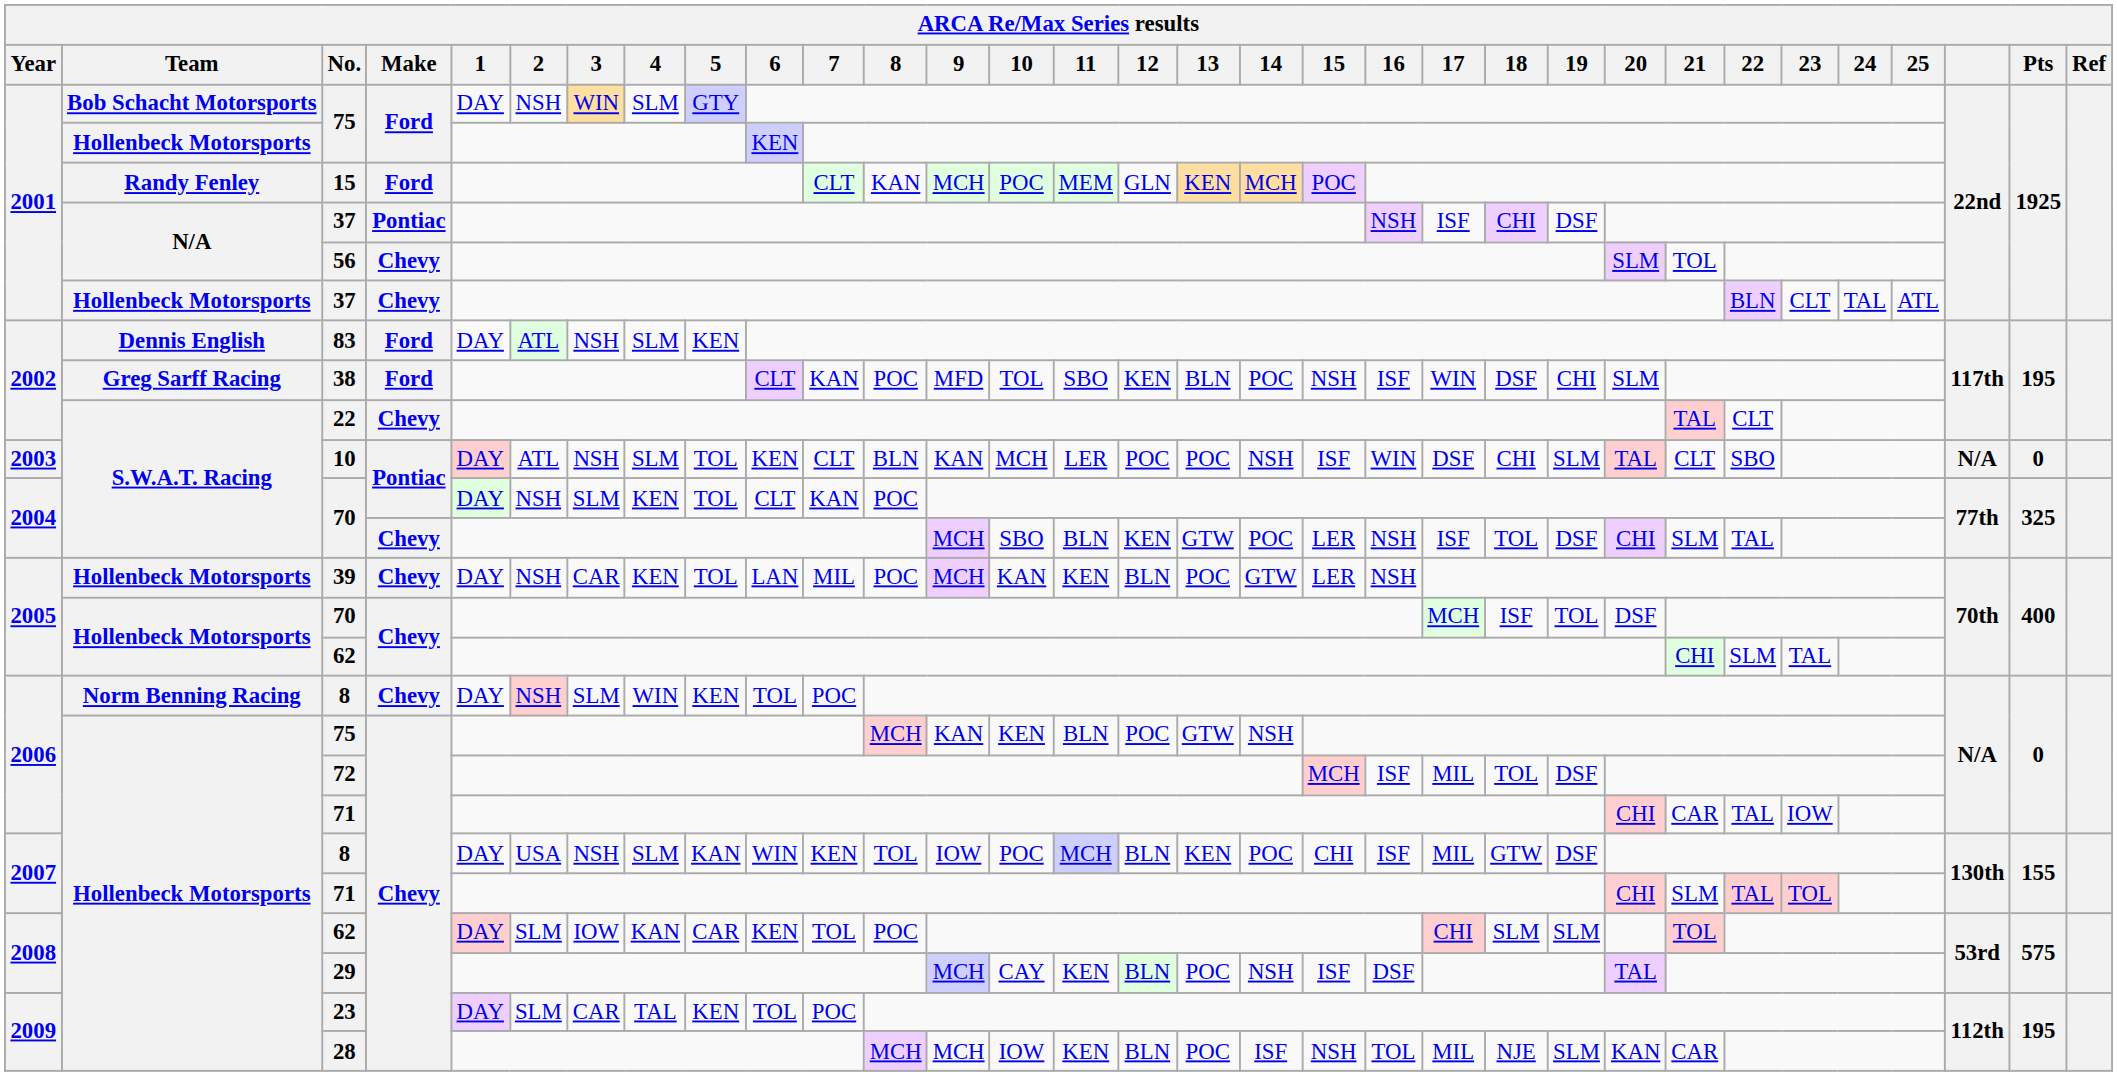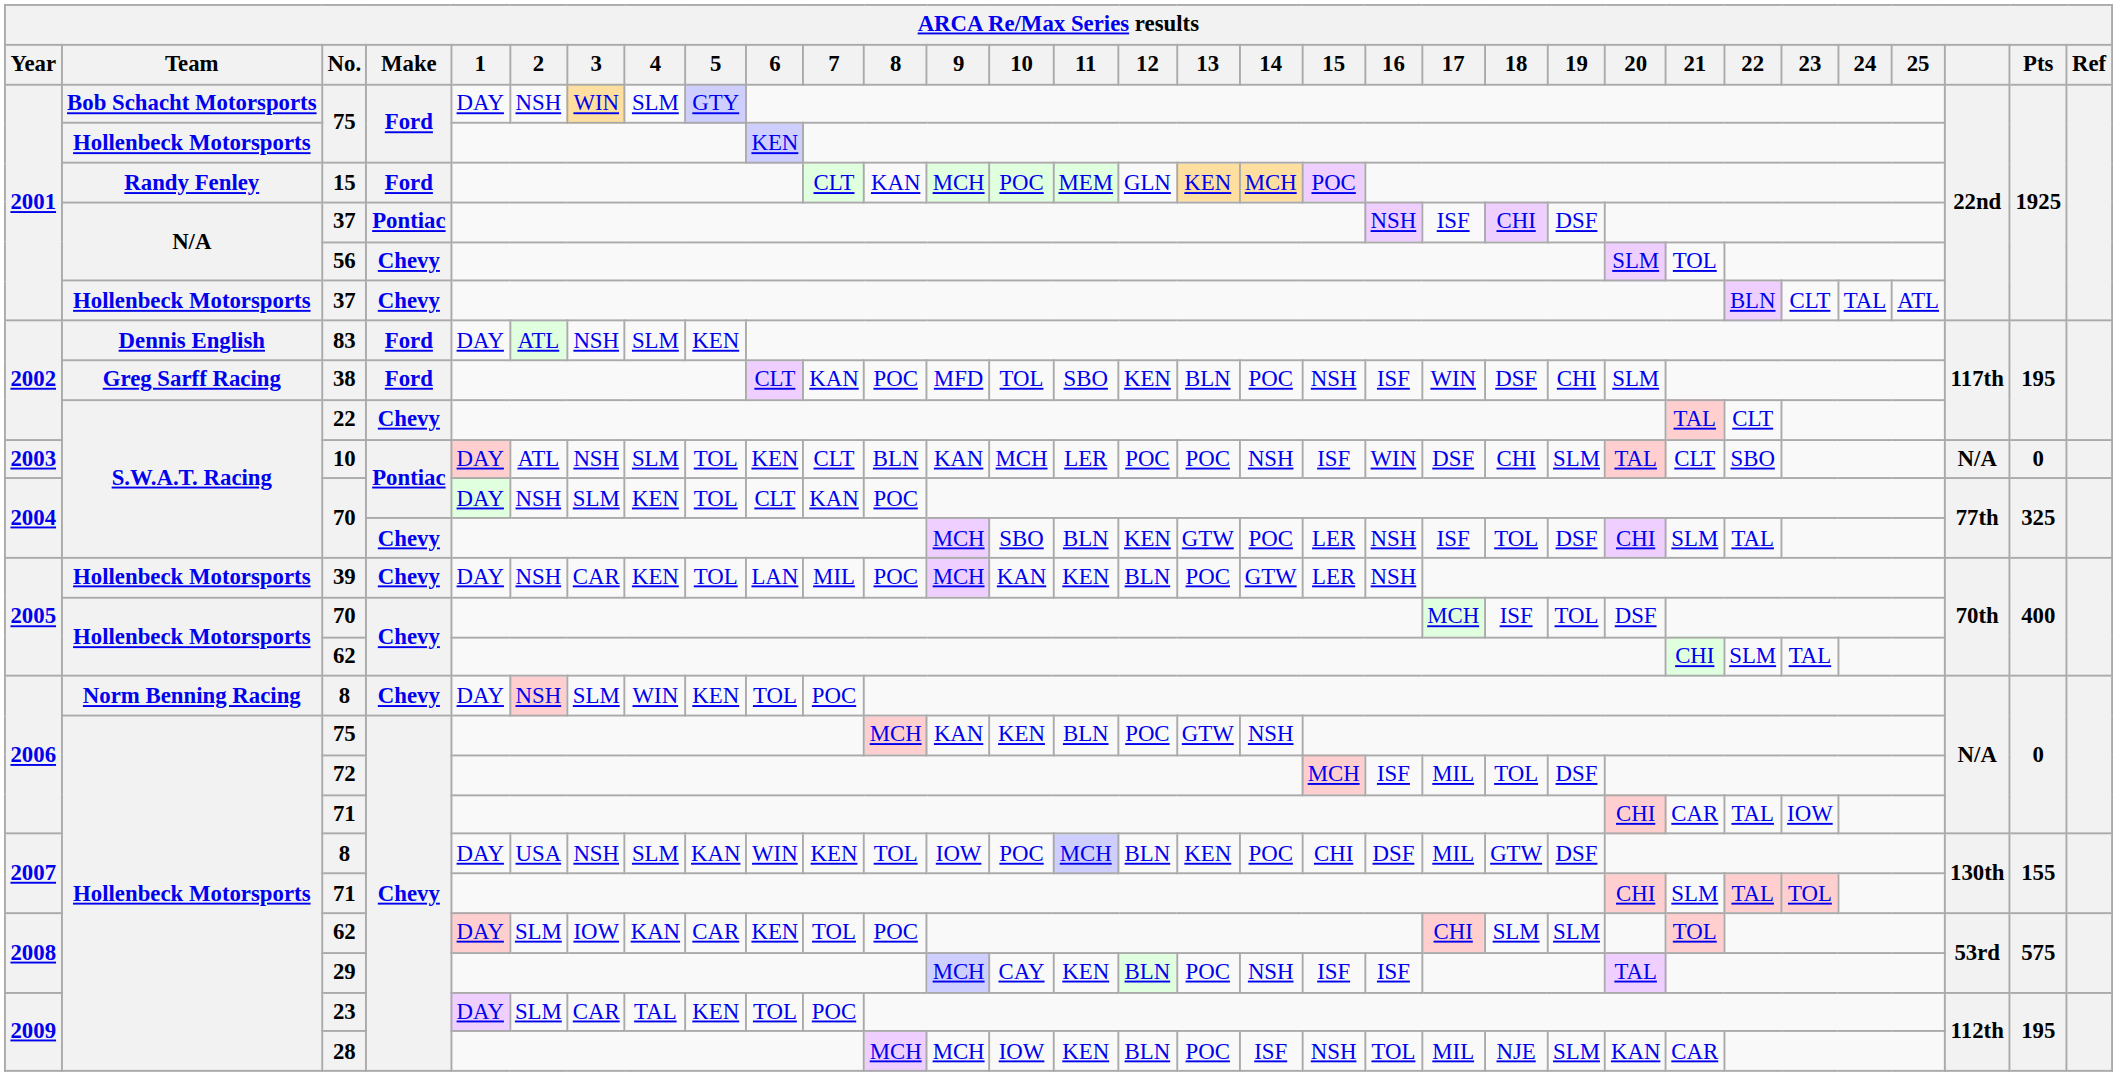 <table class="wikitable" style="text-align:center; font-size:75%">
 <tr>
 <th colspan=32><a href='#'>ARCA Re/Max Series</a> results</th>
 </tr>
 <tr>
 <th>Year</th>
 <th>Team</th>
 <th>No.</th>
 <th>Make</th>
 <th>1</th>
 <th>2</th>
 <th>3</th>
 <th>4</th>
 <th>5</th>
 <th>6</th>
 <th>7</th>
 <th>8</th>
 <th>9</th>
 <th>10</th>
 <th>11</th>
 <th>12</th>
 <th>13</th>
 <th>14</th>
 <th>15</th>
 <th>16</th>
 <th>17</th>
 <th>18</th>
 <th>19</th>
 <th>20</th>
 <th>21</th>
 <th>22</th>
 <th>23</th>
 <th>24</th>
 <th>25</th>
 <th></th>
 <th>Pts</th>
 <th>Ref</th>
 </tr>
 <tr>
 <th rowspan=6><a href='#'>2001</a></th>
 <th><a href='#'>Bob Schacht Motorsports</a></th>
 <th rowspan=2>75</th>
 <th rowspan=2><a href='#'>Ford</a></th>
 <td><a href='#'>DAY</a></td>
 <td><a href='#'>NSH</a></td>
 <td style="background:#FFDF9F;"><a href='#'>WIN</a><br></td>
 <td><a href='#'>SLM</a></td>
 <td style="background:#CFCFFF;"><a href='#'>GTY</a><br></td>
 <td colspan=20></td>
 <th rowspan=6>22nd</th>
 <th rowspan=6>1925</th>
 <th rowspan=6></th>
 </tr>
 <tr>
 <th><a href='#'>Hollenbeck Motorsports</a></th>
 <td colspan=5></td>
 <td style="background:#CFCFFF;"><a href='#'>KEN</a><br></td>
 <td colspan=19></td>
 </tr>
 <tr>
 <th><a href='#'>Randy Fenley</a></th>
 <th>15</th>
 <th><a href='#'>Ford</a></th>
 <td colspan=6></td>
 <td style="background:#DFFFDF;"><a href='#'>CLT</a><br></td>
 <td><a href='#'>KAN</a></td>
 <td style="background:#DFFFDF;"><a href='#'>MCH</a><br></td>
 <td style="background:#DFFFDF;"><a href='#'>POC</a><br></td>
 <td style="background:#DFFFDF;"><a href='#'>MEM</a><br></td>
 <td><a href='#'>GLN</a></td>
 <td style="background:#FFDF9F;"><a href='#'>KEN</a><br></td>
 <td style="background:#FFDF9F;"><a href='#'>MCH</a><br></td>
 <td style="background:#EFCFFF;"><a href='#'>POC</a><br></td>
 <td colspan=10></td>
 </tr>
 <tr>
 <th rowspan=2>N/A</th>
 <th>37</th>
 <th><a href='#'>Pontiac</a></th>
 <td colspan=15></td>
 <td style="background:#EFCFFF;"><a href='#'>NSH</a><br></td>
 <td><a href='#'>ISF</a></td>
 <td style="background:#EFCFFF;"><a href='#'>CHI</a><br></td>
 <td><a href='#'>DSF</a></td>
 <td colspan=6></td>
 </tr>
 <tr>
 <th>56</th>
 <th><a href='#'>Chevy</a></th>
 <td colspan=19></td>
 <td style="background:#EFCFFF;"><a href='#'>SLM</a><br></td>
 <td><a href='#'>TOL</a></td>
 <td colspan=4></td>
 </tr>
 <tr>
 <th><a href='#'>Hollenbeck Motorsports</a></th>
 <th>37</th>
 <th><a href='#'>Chevy</a></th>
 <td colspan=21></td>
 <td style="background:#EFCFFF;"><a href='#'>BLN</a><br></td>
 <td><a href='#'>CLT</a></td>
 <td><a href='#'>TAL</a></td>
 <td><a href='#'>ATL</a></td>
 </tr>
 <tr>
 <th rowspan=3><a href='#'>2002</a></th>
 <th><a href='#'>Dennis English</a></th>
 <th>83</th>
 <th><a href='#'>Ford</a></th>
 <td><a href='#'>DAY</a></td>
 <td style="background:#DFFFDF;"><a href='#'>ATL</a><br></td>
 <td><a href='#'>NSH</a></td>
 <td><a href='#'>SLM</a></td>
 <td><a href='#'>KEN</a></td>
 <td colspan=20></td>
 <th rowspan=3>117th</th>
 <th rowspan=3>195</th>
 <th rowspan=3></th>
 </tr>
 <tr>
 <th><a href='#'>Greg Sarff Racing</a></th>
 <th>38</th>
 <th><a href='#'>Ford</a></th>
 <td colspan=5></td>
 <td style="background:#EFCFFF;"><a href='#'>CLT</a><br></td>
 <td><a href='#'>KAN</a></td>
 <td><a href='#'>POC</a></td>
 <td><a href='#'>MFD</a></td>
 <td><a href='#'>TOL</a></td>
 <td><a href='#'>SBO</a></td>
 <td><a href='#'>KEN</a></td>
 <td><a href='#'>BLN</a></td>
 <td><a href='#'>POC</a></td>
 <td><a href='#'>NSH</a></td>
 <td><a href='#'>ISF</a></td>
 <td><a href='#'>WIN</a></td>
 <td><a href='#'>DSF</a></td>
 <td><a href='#'>CHI</a></td>
 <td><a href='#'>SLM</a></td>
 <td colspan=5></td>
 </tr>
 <tr>
 <th rowspan=4><a href='#'>S.W.A.T. Racing</a></th>
 <th>22</th>
 <th><a href='#'>Chevy</a></th>
 <td colspan=20></td>
 <td style="background:#FFCFCF;"><a href='#'>TAL</a><br></td>
 <td><a href='#'>CLT</a></td>
 <td colspan=3></td>
 </tr>
 <tr>
 <th><a href='#'>2003</a></th>
 <th>10</th>
 <th rowspan=2><a href='#'>Pontiac</a></th>
 <td style="background:#FFCFCF;"><a href='#'>DAY</a><br></td>
 <td><a href='#'>ATL</a></td>
 <td><a href='#'>NSH</a></td>
 <td><a href='#'>SLM</a></td>
 <td><a href='#'>TOL</a></td>
 <td><a href='#'>KEN</a></td>
 <td><a href='#'>CLT</a></td>
 <td><a href='#'>BLN</a></td>
 <td><a href='#'>KAN</a></td>
 <td><a href='#'>MCH</a></td>
 <td><a href='#'>LER</a></td>
 <td><a href='#'>POC</a></td>
 <td><a href='#'>POC</a></td>
 <td><a href='#'>NSH</a></td>
 <td><a href='#'>ISF</a></td>
 <td><a href='#'>WIN</a></td>
 <td><a href='#'>DSF</a></td>
 <td><a href='#'>CHI</a></td>
 <td><a href='#'>SLM</a></td>
 <td style="background:#FFCFCF;"><a href='#'>TAL</a><br></td>
 <td><a href='#'>CLT</a></td>
 <td><a href='#'>SBO</a></td>
 <td colspan=3></td>
 <th>N/A</th>
 <th>0</th>
 <th></th>
 </tr>
 <tr>
 <th rowspan=2><a href='#'>2004</a></th>
 <th rowspan=2>70</th>
 <td style="background:#DFFFDF;"><a href='#'>DAY</a><br></td>
 <td><a href='#'>NSH</a></td>
 <td><a href='#'>SLM</a></td>
 <td><a href='#'>KEN</a></td>
 <td><a href='#'>TOL</a></td>
 <td><a href='#'>CLT</a></td>
 <td><a href='#'>KAN</a></td>
 <td><a href='#'>POC</a></td>
 <td colspan=17></td>
 <th rowspan=2>77th</th>
 <th rowspan=2>325</th>
 <th rowspan=2></th>
 </tr>
 <tr>
 <th><a href='#'>Chevy</a></th>
 <td colspan=8></td>
 <td style="background:#EFCFFF;"><a href='#'>MCH</a><br></td>
 <td><a href='#'>SBO</a></td>
 <td><a href='#'>BLN</a></td>
 <td><a href='#'>KEN</a></td>
 <td><a href='#'>GTW</a></td>
 <td><a href='#'>POC</a></td>
 <td><a href='#'>LER</a></td>
 <td><a href='#'>NSH</a></td>
 <td><a href='#'>ISF</a></td>
 <td><a href='#'>TOL</a></td>
 <td><a href='#'>DSF</a></td>
 <td style="background:#EFCFFF;"><a href='#'>CHI</a><br></td>
 <td><a href='#'>SLM</a></td>
 <td><a href='#'>TAL</a></td>
 <td colspan=3></td>
 </tr>
 <tr>
 <th rowspan=3><a href='#'>2005</a></th>
 <th><a href='#'>Hollenbeck Motorsports</a></th>
 <th>39</th>
 <th><a href='#'>Chevy</a></th>
 <td><a href='#'>DAY</a></td>
 <td><a href='#'>NSH</a></td>
 <td><a href='#'>CAR</a></td>
 <td><a href='#'>KEN</a></td>
 <td><a href='#'>TOL</a></td>
 <td><a href='#'>LAN</a></td>
 <td><a href='#'>MIL</a></td>
 <td><a href='#'>POC</a></td>
 <td style="background:#EFCFFF;"><a href='#'>MCH</a><br></td>
 <td><a href='#'>KAN</a></td>
 <td><a href='#'>KEN</a></td>
 <td><a href='#'>BLN</a></td>
 <td><a href='#'>POC</a></td>
 <td><a href='#'>GTW</a></td>
 <td><a href='#'>LER</a></td>
 <td><a href='#'>NSH</a></td>
 <td colspan=9></td>
 <th rowspan=3>70th</th>
 <th rowspan=3>400</th>
 <th rowspan=3></th>
 </tr>
 <tr>
 <th rowspan=2><a href='#'>Hollenbeck Motorsports</a></th>
 <th>70</th>
 <th rowspan=2><a href='#'>Chevy</a></th>
 <td colspan=16></td>
 <td style="background:#DFFFDF;"><a href='#'>MCH</a><br></td>
 <td><a href='#'>ISF</a></td>
 <td><a href='#'>TOL</a></td>
 <td><a href='#'>DSF</a></td>
 <td colspan=5></td>
 </tr>
 <tr>
 <th>62</th>
 <td colspan=20></td>
 <td style="background:#DFFFDF;"><a href='#'>CHI</a><br></td>
 <td><a href='#'>SLM</a></td>
 <td><a href='#'>TAL</a></td>
 <td colspan=2></td>
 </tr>
 <tr>
 <th rowspan=4><a href='#'>2006</a></th>
 <th><a href='#'>Norm Benning Racing</a></th>
 <th>8</th>
 <th><a href='#'>Chevy</a></th>
 <td><a href='#'>DAY</a></td>
 <td style="background:#FFCFCF;"><a href='#'>NSH</a><br></td>
 <td><a href='#'>SLM</a></td>
 <td><a href='#'>WIN</a></td>
 <td><a href='#'>KEN</a></td>
 <td><a href='#'>TOL</a></td>
 <td><a href='#'>POC</a></td>
 <td colspan=18></td>
 <th rowspan=4>N/A</th>
 <th rowspan=4>0</th>
 <th rowspan=4></th>
 </tr>
 <tr>
 <th rowspan=9><a href='#'>Hollenbeck Motorsports</a></th>
 <th>75</th>
 <th rowspan=9><a href='#'>Chevy</a></th>
 <td colspan=7></td>
 <td style="background:#FFCFCF;"><a href='#'>MCH</a><br></td>
 <td><a href='#'>KAN</a></td>
 <td><a href='#'>KEN</a></td>
 <td><a href='#'>BLN</a></td>
 <td><a href='#'>POC</a></td>
 <td><a href='#'>GTW</a></td>
 <td><a href='#'>NSH</a></td>
 <td colspan=11></td>
 </tr>
 <tr>
 <th>72</th>
 <td colspan=14></td>
 <td style="background:#FFCFCF;"><a href='#'>MCH</a><br></td>
 <td><a href='#'>ISF</a></td>
 <td><a href='#'>MIL</a></td>
 <td><a href='#'>TOL</a></td>
 <td><a href='#'>DSF</a></td>
 <td colspan=6></td>
 </tr>
 <tr>
 <th>71</th>
 <td colspan=19></td>
 <td style="background:#FFCFCF;"><a href='#'>CHI</a><br></td>
 <td><a href='#'>CAR</a></td>
 <td><a href='#'>TAL</a></td>
 <td><a href='#'>IOW</a></td>
 <td colspan=2></td>
 </tr>
 <tr>
 <th rowspan=2><a href='#'>2007</a></th>
 <th>8</th>
 <td><a href='#'>DAY</a></td>
 <td><a href='#'>USA</a></td>
 <td><a href='#'>NSH</a></td>
 <td><a href='#'>SLM</a></td>
 <td><a href='#'>KAN</a></td>
 <td><a href='#'>WIN</a></td>
 <td><a href='#'>KEN</a></td>
 <td><a href='#'>TOL</a></td>
 <td><a href='#'>IOW</a></td>
 <td><a href='#'>POC</a></td>
 <td style="background:#CFCFFF;"><a href='#'>MCH</a><br></td>
 <td><a href='#'>BLN</a></td>
 <td><a href='#'>KEN</a></td>
 <td><a href='#'>POC</a></td>
 <td><a href='#'>CHI</a></td>
-<td><a href='#'>ISF</a></td>
+<td><a href='#'>DSF</a></td>
 <td><a href='#'>MIL</a></td>
 <td><a href='#'>GTW</a></td>
 <td><a href='#'>DSF</a></td>
 <td colspan=6></td>
 <th rowspan=2>130th</th>
 <th rowspan=2>155</th>
 <th rowspan=2></th>
 </tr>
 <tr>
 <th>71</th>
 <td colspan=19></td>
 <td style="background:#FFCFCF;"><a href='#'>CHI</a><br></td>
 <td><a href='#'>SLM</a></td>
 <td style="background:#FFCFCF;"><a href='#'>TAL</a><br></td>
 <td style="background:#FFCFCF;"><a href='#'>TOL</a><br></td>
 <td colspan=2></td>
 </tr>
 <tr>
 <th rowspan=2><a href='#'>2008</a></th>
 <th>62</th>
 <td style="background:#FFCFCF;"><a href='#'>DAY</a><br></td>
 <td><a href='#'>SLM</a></td>
 <td><a href='#'>IOW</a></td>
 <td><a href='#'>KAN</a></td>
 <td><a href='#'>CAR</a></td>
 <td><a href='#'>KEN</a></td>
 <td><a href='#'>TOL</a></td>
 <td><a href='#'>POC</a></td>
 <td colspan=8></td>
 <td style="background:#FFCFCF;"><a href='#'>CHI</a><br></td>
 <td><a href='#'>SLM</a></td>
 <td><a href='#'>SLM</a></td>
 <td></td>
 <td style="background:#FFCFCF;"><a href='#'>TOL</a><br></td>
 <td colspan=4></td>
 <th rowspan=2>53rd</th>
 <th rowspan=2>575</th>
 <th rowspan=2></th>
 </tr>
 <tr>
 <th>29</th>
 <td colspan=8></td>
 <td style="background:#CFCFFF;"><a href='#'>MCH</a><br></td>
 <td><a href='#'>CAY</a></td>
 <td><a href='#'>KEN</a></td>
 <td style="background:#DFFFDF;"><a href='#'>BLN</a><br></td>
 <td><a href='#'>POC</a></td>
 <td><a href='#'>NSH</a></td>
 <td><a href='#'>ISF</a></td>
-<td><a href='#'>DSF</a></td>
+<td><a href='#'>ISF</a></td>
 <td colspan=3></td>
 <td style="background:#EFCFFF;"><a href='#'>TAL</a><br></td>
 <td colspan=5></td>
 </tr>
 <tr>
 <th rowspan=2><a href='#'>2009</a></th>
 <th>23</th>
 <td style="background:#EFCFFF;"><a href='#'>DAY</a><br></td>
 <td><a href='#'>SLM</a></td>
 <td><a href='#'>CAR</a></td>
 <td><a href='#'>TAL</a></td>
 <td><a href='#'>KEN</a></td>
 <td><a href='#'>TOL</a></td>
 <td><a href='#'>POC</a></td>
 <td colspan=18></td>
 <th rowspan=2>112th</th>
 <th rowspan=2>195</th>
 <th rowspan=2></th>
 </tr>
 <tr>
 <th>28</th>
 <td colspan=7></td>
 <td style="background:#EFCFFF;"><a href='#'>MCH</a><br></td>
 <td><a href='#'>MCH</a></td>
 <td><a href='#'>IOW</a></td>
 <td><a href='#'>KEN</a></td>
 <td><a href='#'>BLN</a></td>
 <td><a href='#'>POC</a></td>
 <td><a href='#'>ISF</a></td>
 <td><a href='#'>NSH</a></td>
 <td><a href='#'>TOL</a></td>
 <td><a href='#'>MIL</a></td>
 <td><a href='#'>NJE</a></td>
 <td><a href='#'>SLM</a></td>
 <td><a href='#'>KAN</a></td>
 <td><a href='#'>CAR</a></td>
 <td colspan=4></td>
 </tr>
 </table>
